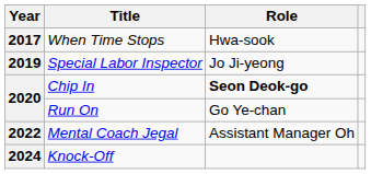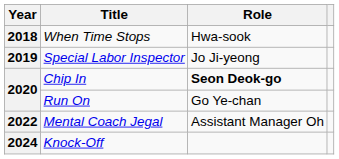 <table class="wikitable plainrowheaders sortable">
 <tr>
 <th scope="col">Year</th>
 <th scope="col">Title</th>
 <th scope="col">Role</th>
 <th scope="col" class="unsortable"></th>
 </tr>
 <tr>
-<th scope="row">2017</th>
+<th scope="row">2018</th>
 <td><em>When Time Stops</em></td>
 <td>Hwa-sook</td>
 <td style="text-align:center"></td>
 </tr>
 <tr>
 <th scope="row">2019</th>
 <td><em><a href='#'>Special Labor Inspector</a></em></td>
 <td>Jo Ji-yeong</td>
 <td style="text-align:center"></td>
 </tr>
 <tr>
 <th scope="row" rowspan="2">2020</th>
 <td><em><a href='#'>Chip In</a></em></td>
 <td><strong>Seon Deok-go</strong></td>
 <td style="text-align:center"></td>
 </tr>
 <tr>
 <td><em><a href='#'>Run On</a></em></td>
 <td>Go Ye-chan</td>
 <td style="text-align:center"></td>
 </tr>
 <tr>
 <th scope="row">2022</th>
 <td><em><a href='#'>Mental Coach Jegal</a></em></td>
 <td>Assistant Manager Oh</td>
 <td style="text-align:center"></td>
 </tr>
 <tr>
 <th scope="row">2024</th>
 <td><em><a href='#'>Knock-Off</a></em></td>
 <td></td>
 <td style="text-align:center"></td>
 </tr>
 </table>
